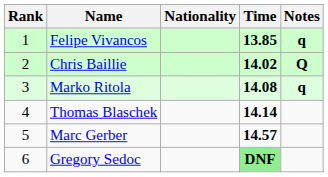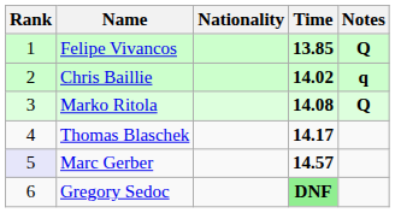 <table class="wikitable sortable" style="text-align:center">
 <tr>
 <th>Rank</th>
 <th>Name</th>
 <th>Nationality</th>
 <th>Time</th>
 <th>Notes</th>
 </tr>
 <tr bgcolor=ccffcc>
 <td>1</td>
 <td align=left><a href='#'>Felipe Vivancos</a></td>
 <td align=left></td>
 <td><strong>13.85</strong></td>
-<td><strong>q</strong></td>
+<td><strong>Q</strong></td>
 </tr>
 <tr bgcolor=ccffcc>
 <td>2</td>
 <td align=left><a href='#'>Chris Baillie</a></td>
 <td align=left></td>
 <td><strong>14.02</strong></td>
-<td><strong>Q</strong></td>
+<td><strong>q</strong></td>
 </tr>
 <tr bgcolor=ddffdd>
 <td>3</td>
 <td align=left><a href='#'>Marko Ritola</a></td>
 <td align=left></td>
 <td><strong>14.08</strong></td>
-<td><strong>q</strong></td>
+<td><strong>Q</strong></td>
 </tr>
 <tr>
 <td>4</td>
 <td align=left><a href='#'>Thomas Blaschek</a></td>
 <td align=left></td>
-<td><strong>14.14</strong></td>
+<td><strong>14.17</strong></td>
 <td></td>
 </tr>
 <tr>
-<td>5</td>
+<td style="background: lavender;">5</td>
 <td align=left><a href='#'>Marc Gerber</a></td>
 <td align=left></td>
 <td><strong>14.57</strong></td>
 <td></td>
 </tr>
 <tr>
 <td>6</td>
 <td align=left><a href='#'>Gregory Sedoc</a></td>
 <td align=left></td>
 <td style="background: lightgreen;"><strong>DNF</strong></td>
 <td></td>
 </tr>
 </table>
